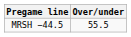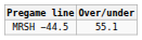 <table class="wikitable">
 <tr align="center">
 <th style=>Pregame line</th>
 <th style=>Over/under</th>
 </tr>
 <tr align="center">
 <td>MRSH −44.5</td>
-<td>55.5</td>
+<td>55.1</td>
 </tr>
 </table>
